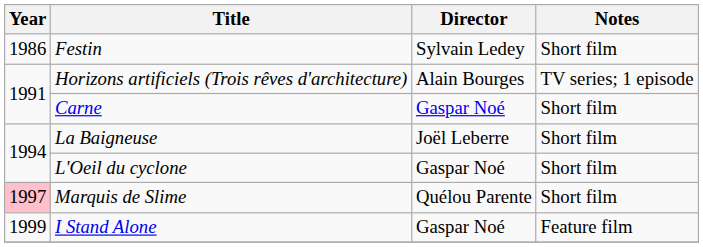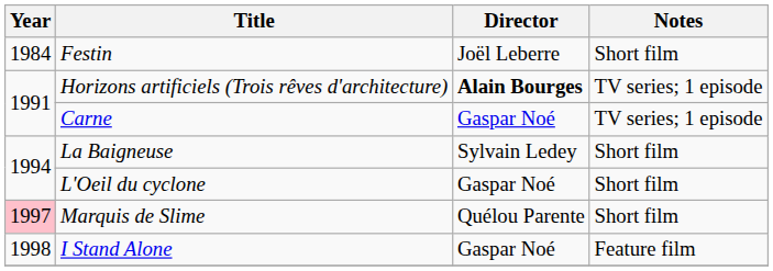 <table class="wikitable sortable">
 <tr>
 <th>Year</th>
 <th>Title</th>
 <th>Director</th>
 <th>Notes</th>
 </tr>
 <tr>
-<td>1986</td>
+<td>1984</td>
 <td><em>Festin</em></td>
-<td>Sylvain Ledey</td>
+<td>Joël Leberre</td>
 <td>Short film</td>
 </tr>
 <tr>
 <td rowspan=2>1991</td>
 <td><em>Horizons artificiels (Trois rêves d'architecture)</em></td>
-<td>Alain Bourges</td>
+<td><strong>Alain Bourges</strong></td>
 <td>TV series; 1 episode</td>
 </tr>
 <tr>
 <td><em><a href='#'>Carne</a></em></td>
 <td><a href='#'>Gaspar Noé</a></td>
-<td>Short film</td>
+<td>TV series; 1 episode</td>
 </tr>
 <tr>
 <td rowspan=2>1994</td>
 <td><em>La Baigneuse</em></td>
-<td>Joël Leberre</td>
+<td>Sylvain Ledey</td>
 <td>Short film</td>
 </tr>
 <tr>
 <td><em>L'Oeil du cyclone</em></td>
 <td>Gaspar Noé</td>
 <td>Short film</td>
 </tr>
 <tr>
 <td style="background: pink;">1997</td>
 <td><em>Marquis de Slime</em></td>
 <td>Quélou Parente</td>
 <td>Short film</td>
 </tr>
 <tr>
-<td>1999</td>
+<td>1998</td>
 <td><em><a href='#'>I Stand Alone</a></em></td>
 <td>Gaspar Noé</td>
 <td>Feature film</td>
 </tr>
 <tr>
 </tr>
 </table>
